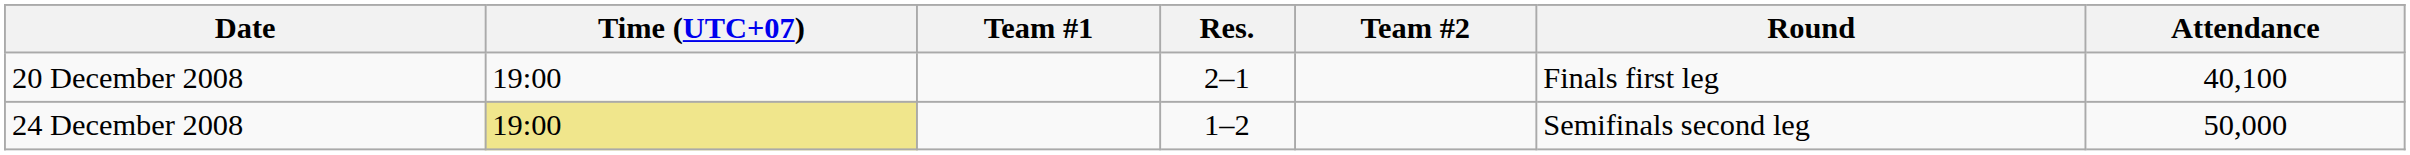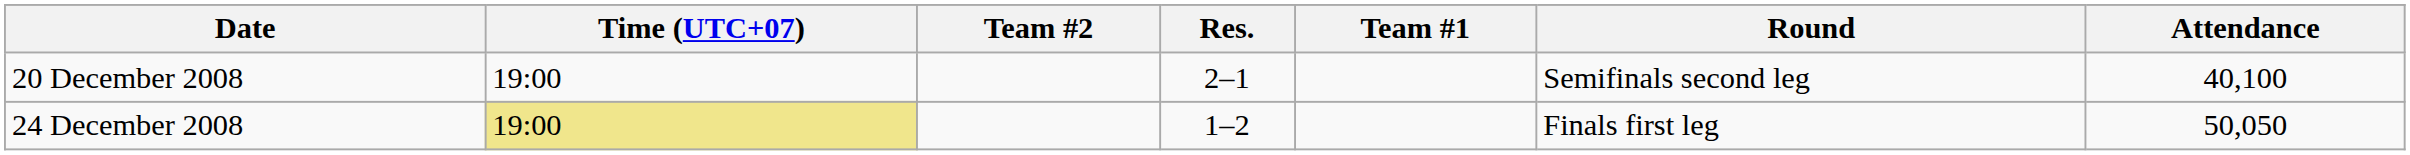 <table class="wikitable" style="text-align:left; width:100%;">
 <tr>
 <th>Date</th>
 <th>Time (<a href='#'>UTC+07</a>)</th>
+<th>Team #2</th>
+<th>Res.</th>
 <th>Team #1</th>
-<th>Res.</th>
-<th>Team #2</th>
 <th>Round</th>
 <th>Attendance</th>
 </tr>
 <tr>
 <td>20 December 2008</td>
 <td>19:00</td>
+<td></td>
+<td style="text-align:center;">2–1</td>
 <td><strong></strong></td>
-<td style="text-align:center;">2–1</td>
-<td></td>
-<td>Finals first leg</td>
+<td>Semifinals second leg</td>
 <td style="text-align:center;">40,100</td>
 </tr>
 <tr>
 <td>24 December 2008</td>
 <td style="background: khaki;">19:00</td>
+<td><strong></strong></td>
+<td style="text-align:center;">1–2</td>
 <td></td>
-<td style="text-align:center;">1–2</td>
-<td><strong></strong></td>
-<td>Semifinals second leg</td>
-<td style="text-align:center;">50,000</td>
+<td>Finals first leg</td>
+<td style="text-align:center;">50,050</td>
 </tr>
 </table>
